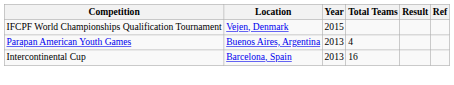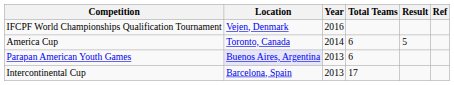 <table class="wikitable">
 <tr>
 <th>Competition</th>
 <th>Location</th>
 <th>Year</th>
 <th>Total Teams</th>
 <th>Result</th>
 <th>Ref</th>
 </tr>
 <tr>
 <td>IFCPF World Championships Qualification Tournament</td>
 <td><a href='#'>Vejen, Denmark</a></td>
-<td>2015</td>
+<td>2016</td>
 <td></td>
 <td></td>
 <td></td>
 </tr>
 <tr>
+<td>America Cup</td>
+<td><a href='#'>Toronto, Canada</a></td>
+<td>2014</td>
+<td>6</td>
+<td>5</td>
+<td></td>
+</tr>
+<tr>
 <td><a href='#'>Parapan American Youth Games</a></td>
-<td><a href='#'>Buenos Aires, Argentina</a></td>
+<td style="background: lavender;"><a href='#'>Buenos Aires, Argentina</a></td>
 <td>2013</td>
-<td>4</td>
+<td>6</td>
 <td></td>
 <td></td>
 </tr>
 <tr>
 <td>Intercontinental Cup</td>
 <td><a href='#'>Barcelona, Spain</a></td>
 <td>2013</td>
-<td>16</td>
+<td>17</td>
 <td></td>
 <td></td>
 </tr>
 </table>
